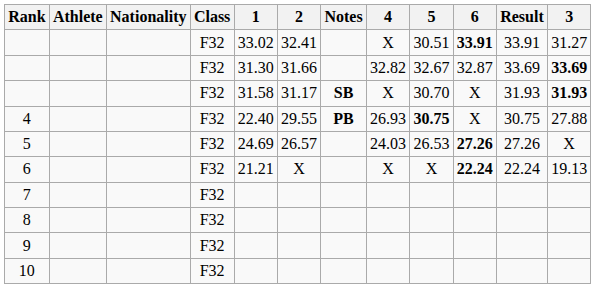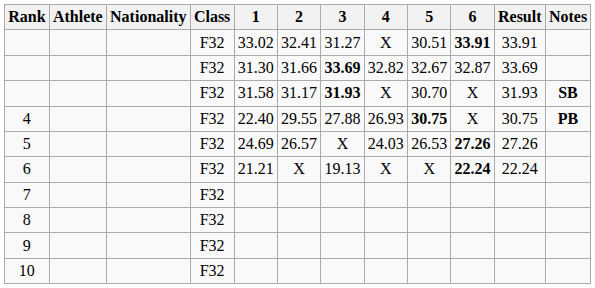 <table class="wikitable sortable" style="text-align:center">
 <tr>
 <th>Rank</th>
 <th>Athlete</th>
 <th>Nationality</th>
 <th>Class</th>
 <th width="20">1</th>
 <th width="20">2</th>
-<th>Notes</th>
+<th width="20">3</th>
 <th width="20">4</th>
 <th width="20">5</th>
 <th width="20">6</th>
 <th>Result</th>
-<th width="20">3</th>
+<th>Notes</th>
 </tr>
 <tr>
 <td></td>
 <td align=left></td>
 <td align="left"></td>
 <td>F32</td>
 <td>33.02</td>
 <td>32.41</td>
-<td></td>
+<td>31.27</td>
 <td>X</td>
 <td>30.51</td>
 <td><strong>33.91</strong></td>
 <td>33.91</td>
-<td>31.27</td>
+<td></td>
 </tr>
 <tr>
 <td></td>
 <td align=left></td>
 <td align="left"></td>
 <td>F32</td>
 <td>31.30</td>
 <td>31.66</td>
-<td></td>
+<td><strong>33.69</strong></td>
 <td>32.82</td>
 <td>32.67</td>
 <td>32.87</td>
 <td>33.69</td>
-<td><strong>33.69</strong></td>
+<td></td>
 </tr>
 <tr>
 <td></td>
 <td align=left></td>
 <td align="left"></td>
 <td>F32</td>
 <td>31.58</td>
 <td>31.17</td>
-<td><strong>SB</strong></td>
+<td><strong>31.93</strong></td>
 <td>X</td>
 <td>30.70</td>
 <td>X</td>
 <td>31.93</td>
-<td><strong>31.93</strong></td>
+<td><strong>SB</strong></td>
 </tr>
 <tr>
 <td>4</td>
 <td align=left></td>
 <td align="left"></td>
 <td>F32</td>
 <td>22.40</td>
 <td>29.55</td>
-<td><strong>PB</strong></td>
+<td>27.88</td>
 <td>26.93</td>
 <td><strong>30.75</strong></td>
 <td>X</td>
 <td>30.75</td>
-<td>27.88</td>
+<td><strong>PB</strong></td>
 </tr>
 <tr>
 <td>5</td>
 <td align=left></td>
 <td align="left"></td>
 <td>F32</td>
 <td>24.69</td>
 <td>26.57</td>
-<td></td>
+<td>X</td>
 <td>24.03</td>
 <td>26.53</td>
 <td><strong>27.26</strong></td>
 <td>27.26</td>
-<td>X</td>
+<td></td>
 </tr>
 <tr>
 <td>6</td>
 <td align=left></td>
 <td align="left"></td>
 <td>F32</td>
 <td>21.21</td>
 <td>X</td>
-<td></td>
+<td>19.13</td>
 <td>X</td>
 <td>X</td>
 <td><strong>22.24</strong></td>
 <td>22.24</td>
-<td>19.13</td>
+<td></td>
 </tr>
 <tr>
 <td>7</td>
 <td align=left></td>
 <td align="left"></td>
 <td>F32</td>
 <td></td>
 <td></td>
 <td></td>
 <td></td>
 <td></td>
 <td></td>
 <td></td>
 <td></td>
 </tr>
 <tr>
 <td>8</td>
 <td align=left></td>
 <td align="left"></td>
 <td>F32</td>
 <td></td>
 <td></td>
 <td></td>
 <td></td>
 <td></td>
 <td></td>
 <td></td>
 <td></td>
 </tr>
 <tr>
 <td>9</td>
 <td align=left></td>
 <td align="left"></td>
 <td>F32</td>
 <td></td>
 <td></td>
 <td></td>
 <td></td>
 <td></td>
 <td></td>
 <td></td>
 <td></td>
 </tr>
 <tr>
 <td>10</td>
 <td align=left></td>
 <td align="left"></td>
 <td>F32</td>
 <td></td>
 <td></td>
 <td></td>
 <td></td>
 <td></td>
 <td></td>
 <td></td>
 <td></td>
 </tr>
 </table>
